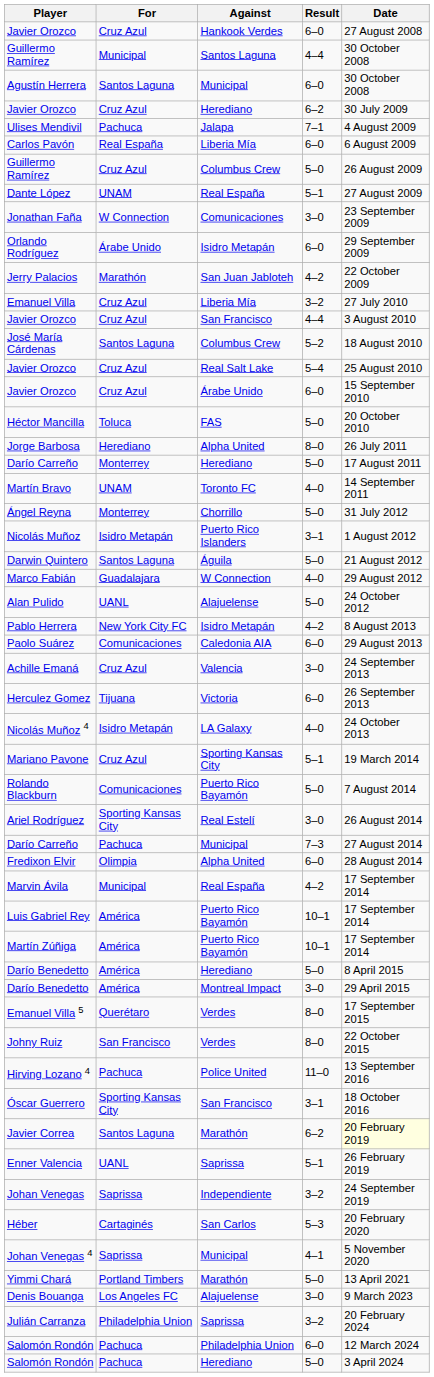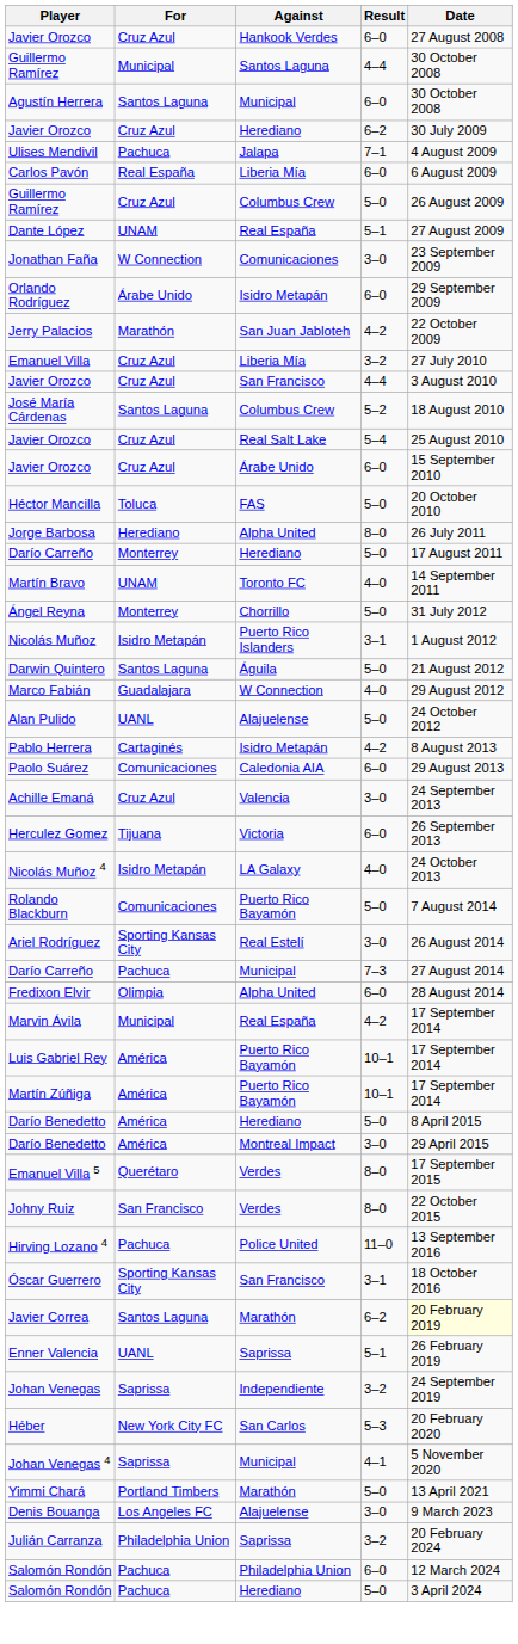 <table class="wikitable sortable plainrowheaders">
 <tr>
 <th scope="col">Player</th>
 <th scope="col">For</th>
 <th scope="col">Against</th>
 <th scope="col">Result</th>
 <th scope="col">Date</th>
 </tr>
 <tr>
 <td> <a href='#'>Javier Orozco</a></td>
 <td> <a href='#'>Cruz Azul</a></td>
 <td> <a href='#'>Hankook Verdes</a></td>
 <td>6–0</td>
 <td>27 August 2008</td>
 </tr>
 <tr>
 <td> <a href='#'>Guillermo Ramírez</a></td>
 <td> <a href='#'>Municipal</a></td>
 <td> <a href='#'>Santos Laguna</a></td>
 <td>4–4</td>
 <td>30 October 2008</td>
 </tr>
 <tr>
 <td> <a href='#'>Agustín Herrera</a></td>
 <td> <a href='#'>Santos Laguna</a></td>
 <td> <a href='#'>Municipal</a></td>
 <td>6–0</td>
 <td>30 October 2008</td>
 </tr>
 <tr>
 <td> <a href='#'>Javier Orozco</a></td>
 <td> <a href='#'>Cruz Azul</a></td>
 <td> <a href='#'>Herediano</a></td>
 <td>6–2</td>
 <td>30 July 2009</td>
 </tr>
 <tr>
 <td> <a href='#'>Ulises Mendivil</a></td>
 <td> <a href='#'>Pachuca</a></td>
 <td> <a href='#'>Jalapa</a></td>
 <td>7–1</td>
 <td>4 August 2009</td>
 </tr>
 <tr>
 <td> <a href='#'>Carlos Pavón</a></td>
 <td> <a href='#'>Real España</a></td>
 <td> <a href='#'>Liberia Mía</a></td>
 <td>6–0</td>
 <td>6 August 2009</td>
 </tr>
 <tr>
 <td> <a href='#'>Guillermo Ramírez</a></td>
 <td> <a href='#'>Cruz Azul</a></td>
 <td> <a href='#'>Columbus Crew</a></td>
 <td>5–0</td>
 <td>26 August 2009</td>
 </tr>
 <tr>
 <td> <a href='#'>Dante López</a></td>
 <td> <a href='#'>UNAM</a></td>
 <td> <a href='#'>Real España</a></td>
 <td>5–1</td>
 <td>27 August 2009</td>
 </tr>
 <tr>
 <td> <a href='#'>Jonathan Faña</a></td>
 <td> <a href='#'>W Connection</a></td>
 <td> <a href='#'>Comunicaciones</a></td>
 <td>3–0</td>
 <td>23 September 2009</td>
 </tr>
 <tr>
 <td> <a href='#'>Orlando Rodríguez</a></td>
 <td> <a href='#'>Árabe Unido</a></td>
 <td> <a href='#'>Isidro Metapán</a></td>
 <td>6–0</td>
 <td>29 September 2009</td>
 </tr>
 <tr>
 <td> <a href='#'>Jerry Palacios</a></td>
 <td> <a href='#'>Marathón</a></td>
 <td> <a href='#'>San Juan Jabloteh</a></td>
 <td>4–2</td>
 <td>22 October 2009</td>
 </tr>
 <tr>
 <td> <a href='#'>Emanuel Villa</a></td>
 <td> <a href='#'>Cruz Azul</a></td>
 <td> <a href='#'>Liberia Mía</a></td>
 <td>3–2</td>
 <td>27 July 2010</td>
 </tr>
 <tr>
 <td> <a href='#'>Javier Orozco</a></td>
 <td> <a href='#'>Cruz Azul</a></td>
 <td> <a href='#'>San Francisco</a></td>
 <td>4–4</td>
 <td>3 August 2010</td>
 </tr>
 <tr>
 <td> <a href='#'>José María Cárdenas</a></td>
 <td> <a href='#'>Santos Laguna</a></td>
 <td> <a href='#'>Columbus Crew</a></td>
 <td>5–2</td>
 <td>18 August 2010</td>
 </tr>
 <tr>
 <td> <a href='#'>Javier Orozco</a></td>
 <td> <a href='#'>Cruz Azul</a></td>
 <td> <a href='#'>Real Salt Lake</a></td>
 <td>5–4</td>
 <td>25 August 2010</td>
 </tr>
 <tr>
 <td> <a href='#'>Javier Orozco</a></td>
 <td> <a href='#'>Cruz Azul</a></td>
 <td> <a href='#'>Árabe Unido</a></td>
 <td>6–0</td>
 <td>15 September 2010</td>
 </tr>
 <tr>
 <td> <a href='#'>Héctor Mancilla</a></td>
 <td> <a href='#'>Toluca</a></td>
 <td> <a href='#'>FAS</a></td>
 <td>5–0</td>
 <td>20 October 2010</td>
 </tr>
 <tr>
 <td> <a href='#'>Jorge Barbosa</a></td>
 <td> <a href='#'>Herediano</a></td>
 <td> <a href='#'>Alpha United</a></td>
 <td>8–0</td>
 <td>26 July 2011</td>
 </tr>
 <tr>
 <td> <a href='#'>Darío Carreño</a></td>
 <td> <a href='#'>Monterrey</a></td>
 <td> <a href='#'>Herediano</a></td>
 <td>5–0</td>
 <td>17 August 2011</td>
 </tr>
 <tr>
 <td> <a href='#'>Martín Bravo</a></td>
 <td> <a href='#'>UNAM</a></td>
 <td> <a href='#'>Toronto FC</a></td>
 <td>4–0</td>
 <td>14 September 2011</td>
 </tr>
 <tr>
 <td> <a href='#'>Ángel Reyna</a></td>
 <td> <a href='#'>Monterrey</a></td>
 <td> <a href='#'>Chorrillo</a></td>
 <td>5–0</td>
 <td>31 July 2012</td>
 </tr>
 <tr>
 <td> <a href='#'>Nicolás Muñoz</a></td>
 <td> <a href='#'>Isidro Metapán</a></td>
 <td> <a href='#'>Puerto Rico Islanders</a></td>
 <td>3–1</td>
 <td>1 August 2012</td>
 </tr>
 <tr>
 <td> <a href='#'>Darwin Quintero</a></td>
 <td> <a href='#'>Santos Laguna</a></td>
 <td> <a href='#'>Águila</a></td>
 <td>5–0</td>
 <td>21 August 2012</td>
 </tr>
 <tr>
 <td> <a href='#'>Marco Fabián</a></td>
 <td> <a href='#'>Guadalajara</a></td>
 <td> <a href='#'>W Connection</a></td>
 <td>4–0</td>
 <td>29 August 2012</td>
 </tr>
 <tr>
 <td> <a href='#'>Alan Pulido</a></td>
 <td> <a href='#'>UANL</a></td>
 <td> <a href='#'>Alajuelense</a></td>
 <td>5–0</td>
 <td>24 October 2012</td>
 </tr>
 <tr>
 <td> <a href='#'>Pablo Herrera</a></td>
-<td> <a href='#'>New York City FC</a></td>
+<td> <a href='#'>Cartaginés</a></td>
 <td> <a href='#'>Isidro Metapán</a></td>
 <td>4–2</td>
 <td>8 August 2013</td>
 </tr>
 <tr>
 <td> <a href='#'>Paolo Suárez</a></td>
 <td> <a href='#'>Comunicaciones</a></td>
 <td> <a href='#'>Caledonia AIA</a></td>
 <td>6–0</td>
 <td>29 August 2013</td>
 </tr>
 <tr>
 <td> <a href='#'>Achille Emaná</a></td>
 <td> <a href='#'>Cruz Azul</a></td>
 <td> <a href='#'>Valencia</a></td>
 <td>3–0</td>
 <td>24 September 2013</td>
 </tr>
 <tr>
 <td> <a href='#'>Herculez Gomez</a></td>
 <td> <a href='#'>Tijuana</a></td>
 <td> <a href='#'>Victoria</a></td>
 <td>6–0</td>
 <td>26 September 2013</td>
 </tr>
 <tr>
 <td> <a href='#'>Nicolás Muñoz</a> <sup>4</sup></td>
 <td> <a href='#'>Isidro Metapán</a></td>
 <td> <a href='#'>LA Galaxy</a></td>
 <td>4–0</td>
 <td>24 October 2013</td>
-</tr>
-<tr>
-<td> <a href='#'>Mariano Pavone</a></td>
-<td> <a href='#'>Cruz Azul</a></td>
-<td> <a href='#'>Sporting Kansas City</a></td>
-<td>5–1</td>
-<td>19 March 2014</td>
 </tr>
 <tr>
 <td> <a href='#'>Rolando Blackburn</a></td>
 <td> <a href='#'>Comunicaciones</a></td>
 <td> <a href='#'>Puerto Rico Bayamón</a></td>
 <td>5–0</td>
 <td>7 August 2014</td>
 </tr>
 <tr>
 <td> <a href='#'>Ariel Rodríguez</a></td>
 <td> <a href='#'>Sporting Kansas City</a></td>
 <td> <a href='#'>Real Estelí</a></td>
 <td>3–0</td>
 <td>26 August 2014</td>
 </tr>
 <tr>
 <td> <a href='#'>Darío Carreño</a></td>
 <td> <a href='#'>Pachuca</a></td>
 <td> <a href='#'>Municipal</a></td>
 <td>7–3</td>
 <td>27 August 2014</td>
 </tr>
 <tr>
 <td> <a href='#'>Fredixon Elvir</a></td>
 <td> <a href='#'>Olimpia</a></td>
 <td> <a href='#'>Alpha United</a></td>
 <td>6–0</td>
 <td>28 August 2014</td>
 </tr>
 <tr>
 <td> <a href='#'>Marvin Ávila</a></td>
 <td> <a href='#'>Municipal</a></td>
 <td> <a href='#'>Real España</a></td>
 <td>4–2</td>
 <td>17 September 2014</td>
 </tr>
 <tr>
 <td> <a href='#'>Luis Gabriel Rey</a></td>
 <td> <a href='#'>América</a></td>
 <td> <a href='#'>Puerto Rico Bayamón</a></td>
 <td>10–1</td>
 <td>17 September 2014</td>
 </tr>
 <tr>
 <td> <a href='#'>Martín Zúñiga</a></td>
 <td> <a href='#'>América</a></td>
 <td> <a href='#'>Puerto Rico Bayamón</a></td>
 <td>10–1</td>
 <td>17 September 2014</td>
 </tr>
 <tr>
 <td> <a href='#'>Darío Benedetto</a></td>
 <td> <a href='#'>América</a></td>
 <td> <a href='#'>Herediano</a></td>
 <td>5–0</td>
 <td>8 April 2015</td>
 </tr>
 <tr>
 <td> <a href='#'>Darío Benedetto</a></td>
 <td> <a href='#'>América</a></td>
 <td> <a href='#'>Montreal Impact</a></td>
 <td>3–0</td>
 <td>29 April 2015</td>
 </tr>
 <tr>
 <td> <a href='#'>Emanuel Villa</a> <sup>5</sup></td>
 <td> <a href='#'>Querétaro</a></td>
 <td> <a href='#'>Verdes</a></td>
 <td>8–0</td>
 <td>17 September 2015</td>
 </tr>
 <tr>
 <td> <a href='#'>Johny Ruiz</a></td>
 <td> <a href='#'>San Francisco</a></td>
 <td> <a href='#'>Verdes</a></td>
 <td>8–0</td>
 <td>22 October 2015</td>
 </tr>
 <tr>
 <td> <a href='#'>Hirving Lozano</a> <sup>4</sup></td>
 <td> <a href='#'>Pachuca</a></td>
 <td> <a href='#'>Police United</a></td>
 <td>11–0</td>
 <td>13 September 2016</td>
 </tr>
 <tr>
 <td> <a href='#'>Óscar Guerrero</a></td>
 <td> <a href='#'>Sporting Kansas City</a></td>
 <td> <a href='#'>San Francisco</a></td>
 <td>3–1</td>
 <td>18 October 2016</td>
 </tr>
 <tr>
 <td> <a href='#'>Javier Correa</a></td>
 <td> <a href='#'>Santos Laguna</a></td>
 <td> <a href='#'>Marathón</a></td>
 <td>6–2</td>
 <td style="background: lightyellow;">20 February 2019</td>
 </tr>
 <tr>
 <td> <a href='#'>Enner Valencia</a></td>
 <td> <a href='#'>UANL</a></td>
 <td> <a href='#'>Saprissa</a></td>
 <td>5–1</td>
 <td>26 February 2019</td>
 </tr>
 <tr>
 <td> <a href='#'>Johan Venegas</a></td>
 <td> <a href='#'>Saprissa</a></td>
 <td> <a href='#'>Independiente</a></td>
 <td>3–2</td>
 <td>24 September 2019</td>
 </tr>
 <tr>
 <td> <a href='#'>Héber</a></td>
-<td> <a href='#'>Cartaginés</a></td>
+<td> <a href='#'>New York City FC</a></td>
 <td> <a href='#'>San Carlos</a></td>
 <td>5–3</td>
 <td>20 February 2020</td>
 </tr>
 <tr>
 <td> <a href='#'>Johan Venegas</a> <sup>4</sup></td>
 <td> <a href='#'>Saprissa</a></td>
 <td> <a href='#'>Municipal</a></td>
 <td>4–1</td>
 <td>5 November 2020</td>
 </tr>
 <tr>
 <td> <a href='#'>Yimmi Chará</a></td>
 <td> <a href='#'>Portland Timbers</a></td>
 <td> <a href='#'>Marathón</a></td>
 <td>5–0</td>
 <td>13 April 2021</td>
 </tr>
 <tr>
 <td> <a href='#'>Denis Bouanga</a></td>
 <td> <a href='#'>Los Angeles FC</a></td>
 <td> <a href='#'>Alajuelense</a></td>
 <td>3–0</td>
 <td>9 March 2023</td>
 </tr>
 <tr>
 <td> <a href='#'>Julián Carranza</a></td>
 <td> <a href='#'>Philadelphia Union</a></td>
 <td> <a href='#'>Saprissa</a></td>
 <td>3–2</td>
 <td>20 February 2024</td>
 </tr>
 <tr>
 <td> <a href='#'>Salomón Rondón</a></td>
 <td> <a href='#'>Pachuca</a></td>
 <td> <a href='#'>Philadelphia Union</a></td>
 <td>6–0</td>
 <td>12 March 2024</td>
 </tr>
 <tr>
 <td> <a href='#'>Salomón Rondón</a></td>
 <td> <a href='#'>Pachuca</a></td>
 <td> <a href='#'>Herediano</a></td>
 <td>5–0</td>
 <td>3 April 2024</td>
 </tr>
 </table>
